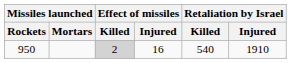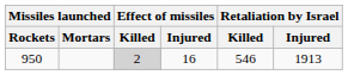 <table class="wikitable" style="text-align:center;">
 <tr>
 <th colspan=2>Missiles launched</th>
 <th colspan=2>Effect of missiles</th>
 <th colspan=2>Retaliation by Israel</th>
 </tr>
 <tr>
 <th>Rockets</th>
 <th>Mortars</th>
 <th>Killed</th>
 <th>Injured</th>
 <th>Killed</th>
 <th>Injured</th>
 </tr>
 <tr>
 <td>950</td>
 <td></td>
 <td style="background: lightgrey;">2</td>
 <td>16</td>
-<td>540</td>
-<td>1910</td>
+<td>546</td>
+<td>1913</td>
 </tr>
 </table>
